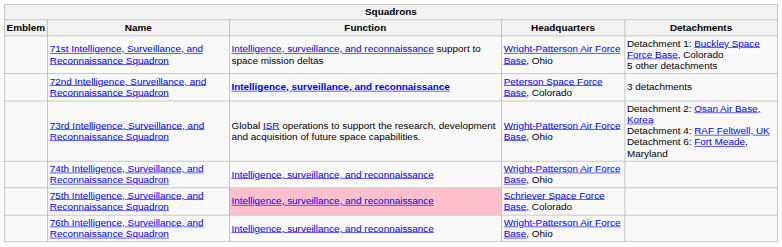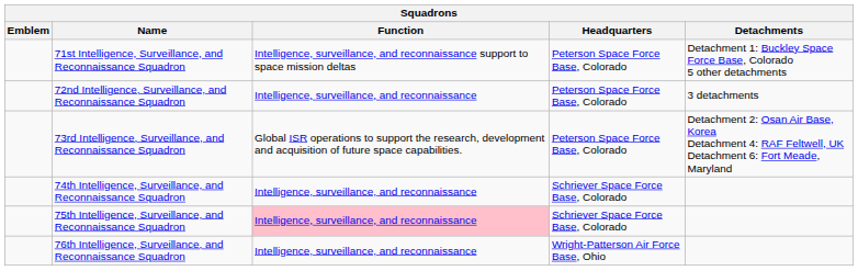 <table class="wikitable">
 <tr>
 <th colspan="5">Squadrons</th>
 </tr>
 <tr>
 <th>Emblem</th>
 <th>Name</th>
 <th>Function</th>
 <th>Headquarters</th>
 <th>Detachments</th>
 </tr>
 <tr>
 <td></td>
 <td><a href='#'>71st Intelligence, Surveillance, and Reconnaissance Squadron</a></td>
 <td><a href='#'>Intelligence, surveillance, and reconnaissance</a> support to space mission deltas</td>
-<td><a href='#'>Wright-Patterson Air Force Base</a>, Ohio</td>
+<td><a href='#'>Peterson Space Force Base</a>, Colorado</td>
 <td>Detachment 1: <a href='#'>Buckley Space Force Base</a>, Colorado<br>5 other detachments</td>
 </tr>
 <tr>
 <td></td>
 <td><a href='#'>72nd Intelligence, Surveillance, and Reconnaissance Squadron</a></td>
-<td><strong><a href='#'>Intelligence, surveillance, and reconnaissance</a></strong></td>
+<td><a href='#'>Intelligence, surveillance, and reconnaissance</a></td>
 <td><a href='#'>Peterson Space Force Base</a>, Colorado</td>
 <td>3 detachments</td>
 </tr>
 <tr>
 <td></td>
 <td><a href='#'>73rd Intelligence, Surveillance, and Reconnaissance Squadron</a></td>
 <td>Global <a href='#'>ISR</a> operations to support the research, development and acquisition of future space capabilities.</td>
-<td><a href='#'>Wright-Patterson Air Force Base</a>, Ohio</td>
+<td><a href='#'>Peterson Space Force Base</a>, Colorado</td>
 <td>Detachment 2: <a href='#'>Osan Air Base, Korea</a><br>Detachment 4: <a href='#'>RAF Feltwell, UK</a><br>Detachment 6: <a href='#'>Fort Meade</a>, Maryland </td>
 </tr>
 <tr>
 <td></td>
 <td><a href='#'>74th Intelligence, Surveillance, and Reconnaissance Squadron</a></td>
 <td><a href='#'>Intelligence, surveillance, and reconnaissance</a></td>
-<td><a href='#'>Wright-Patterson Air Force Base</a>, Ohio</td>
+<td><a href='#'>Schriever Space Force Base</a>, Colorado</td>
 <td></td>
 </tr>
 <tr>
 <td></td>
 <td><a href='#'>75th Intelligence, Surveillance, and Reconnaissance Squadron</a></td>
 <td style="background: pink;"><a href='#'>Intelligence, surveillance, and reconnaissance</a></td>
 <td><a href='#'>Schriever Space Force Base</a>, Colorado</td>
 <td></td>
 </tr>
 <tr>
 <td></td>
 <td><a href='#'>76th Intelligence, Surveillance, and Reconnaissance Squadron</a></td>
 <td><a href='#'>Intelligence, surveillance, and reconnaissance</a></td>
 <td><a href='#'>Wright-Patterson Air Force Base</a>, Ohio</td>
 <td></td>
 </tr>
 </table>
